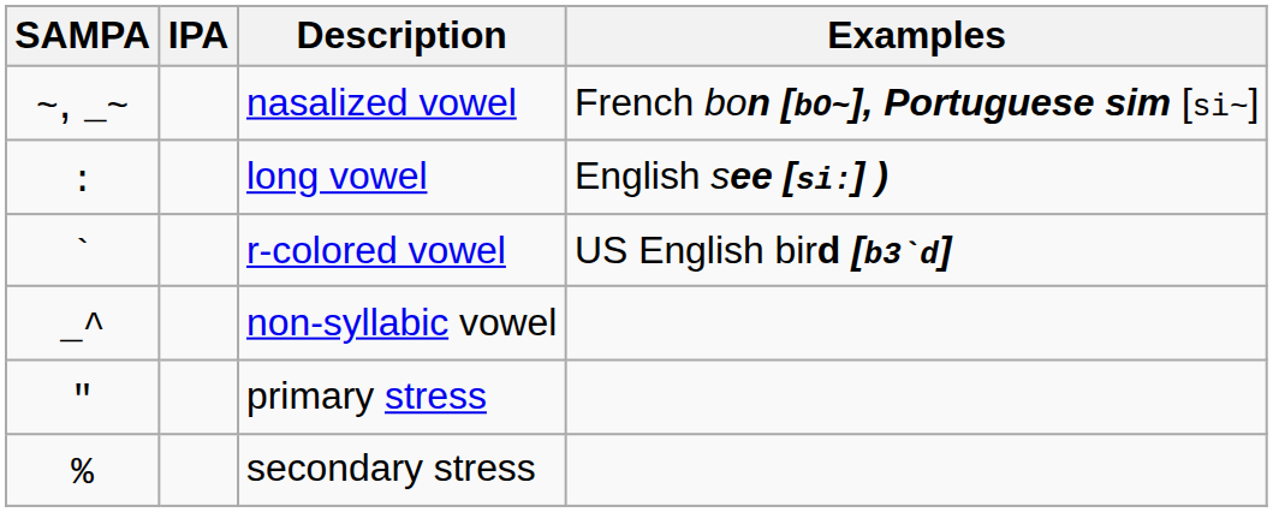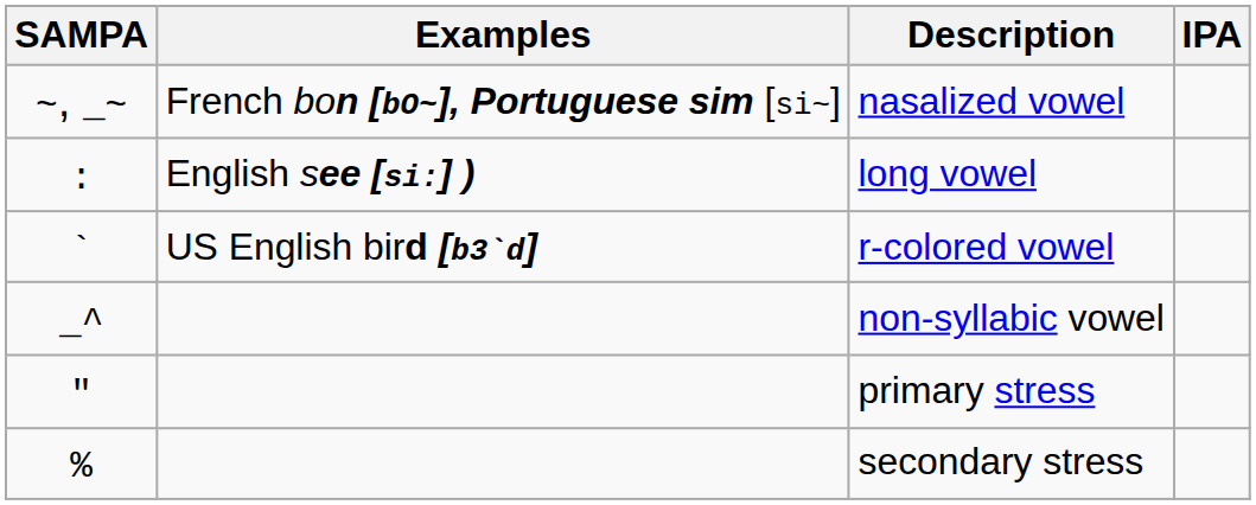 <table class="wikitable sortable">
 <tr>
 <th>SAMPA</th>
+<th>Examples</th>
+<th>Description</th>
 <th>IPA</th>
-<th>Description</th>
-<th>Examples</th>
 </tr>
 <tr>
 <td style="text-align: center; font-size: larger; width: 2em;"><code>~</code>, <code>_~</code></td>
+<td>French <em>bo<strong>n<strong><em> [<code>bO~</code>], Portuguese </em>si</strong>m</em></strong> [<code>si~</code>]</td>
+<td><a href='#'>nasalized vowel</a></td>
 <td></td>
-<td><a href='#'>nasalized vowel</a></td>
-<td>French <em>bo<strong>n<strong><em> [<code>bO~</code>], Portuguese </em>si</strong>m</em></strong> [<code>si~</code>]</td>
 </tr>
 <tr>
 <td style="text-align: center; font-size: larger; width: 2em;"><code>:</code></td>
+<td>English <em>s<strong>ee<strong><em> [<code>si:</code>] )</td>
+<td><a href='#'>long vowel</a></td>
 <td></td>
-<td><a href='#'>long vowel</a></td>
-<td>English <em>s<strong>ee<strong><em> [<code>si:</code>] )</td>
 </tr>
 <tr>
 <td style="text-align: center; font-size: larger; width: 2em;"><code>`</code></td>
+<td>US English </em>bi</strong>r<strong>d<em> [<code>b3`d</code>]</td>
+<td><a href='#'>r-colored vowel</a></td>
 <td></td>
-<td><a href='#'>r-colored vowel</a></td>
-<td>US English </em>bi</strong>r<strong>d<em> [<code>b3`d</code>]</td>
 </tr>
 <tr>
 <td style="text-align: center; font-size: larger; width: 2em;"><code>_^</code></td>
 <td></td>
 <td><a href='#'>non-syllabic</a> vowel</td>
 <td></td>
 </tr>
 <tr>
 <td style="text-align: center; font-size: larger; width: 2em;"><code>"</code></td>
 <td></td>
 <td>primary <a href='#'>stress</a></td>
 <td></td>
 </tr>
 <tr>
 <td style="text-align: center; font-size: larger; width: 2em;"><code>%</code></td>
 <td></td>
 <td>secondary stress</td>
 <td></td>
 </tr>
 </table>
